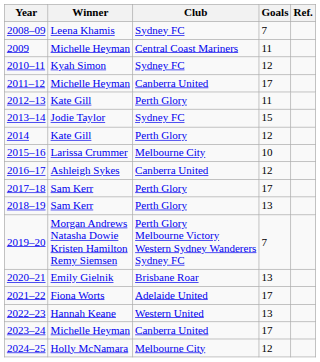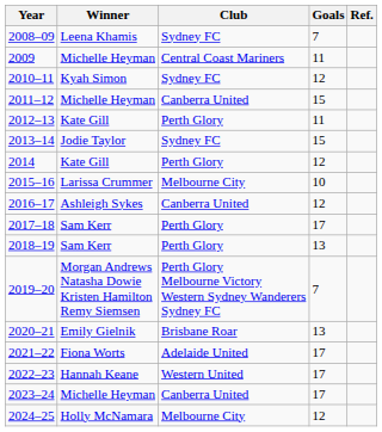 <table class="wikitable">
 <tr>
 <th>Year</th>
 <th>Winner</th>
 <th>Club</th>
 <th>Goals</th>
 <th>Ref.</th>
 </tr>
 <tr>
 <td><a href='#'>2008–09</a></td>
 <td><a href='#'>Leena Khamis</a></td>
 <td><a href='#'>Sydney FC</a></td>
 <td>7</td>
 <td></td>
 </tr>
 <tr>
 <td><a href='#'>2009</a></td>
 <td><a href='#'>Michelle Heyman</a></td>
 <td><a href='#'>Central Coast Mariners</a></td>
 <td>11</td>
 <td></td>
 </tr>
 <tr>
 <td><a href='#'>2010–11</a></td>
 <td><a href='#'>Kyah Simon</a></td>
 <td><a href='#'>Sydney FC</a></td>
 <td>12</td>
 <td></td>
 </tr>
 <tr>
 <td><a href='#'>2011–12</a></td>
 <td><a href='#'>Michelle Heyman</a></td>
 <td><a href='#'>Canberra United</a></td>
-<td>17</td>
+<td>15</td>
 <td></td>
 </tr>
 <tr>
 <td><a href='#'>2012–13</a></td>
 <td><a href='#'>Kate Gill</a></td>
 <td><a href='#'>Perth Glory</a></td>
 <td>11</td>
 <td></td>
 </tr>
 <tr>
 <td><a href='#'>2013–14</a></td>
 <td><a href='#'>Jodie Taylor</a></td>
 <td><a href='#'>Sydney FC</a></td>
 <td>15</td>
 <td></td>
 </tr>
 <tr>
 <td><a href='#'>2014</a></td>
 <td><a href='#'>Kate Gill</a></td>
 <td><a href='#'>Perth Glory</a></td>
 <td>12</td>
 <td></td>
 </tr>
 <tr>
 <td><a href='#'>2015–16</a></td>
 <td><a href='#'>Larissa Crummer</a></td>
 <td><a href='#'>Melbourne City</a></td>
 <td>10</td>
 <td></td>
 </tr>
 <tr>
 <td><a href='#'>2016–17</a></td>
 <td><a href='#'>Ashleigh Sykes</a></td>
 <td><a href='#'>Canberra United</a></td>
 <td>12</td>
 <td></td>
 </tr>
 <tr>
 <td><a href='#'>2017–18</a></td>
 <td><a href='#'>Sam Kerr</a></td>
 <td><a href='#'>Perth Glory</a></td>
 <td>17</td>
 <td></td>
 </tr>
 <tr>
 <td><a href='#'>2018–19</a></td>
 <td><a href='#'>Sam Kerr</a></td>
 <td><a href='#'>Perth Glory</a></td>
 <td>13</td>
 <td></td>
 </tr>
 <tr>
 <td><a href='#'>2019–20</a></td>
 <td><a href='#'>Morgan Andrews</a><br><a href='#'>Natasha Dowie</a><br><a href='#'>Kristen Hamilton</a><br><a href='#'>Remy Siemsen</a></td>
 <td><a href='#'>Perth Glory</a><br><a href='#'>Melbourne Victory</a><br><a href='#'>Western Sydney Wanderers</a><br><a href='#'>Sydney FC</a></td>
 <td>7</td>
 <td></td>
 </tr>
 <tr>
 <td><a href='#'>2020–21</a></td>
 <td><a href='#'>Emily Gielnik</a></td>
 <td><a href='#'>Brisbane Roar</a></td>
 <td>13</td>
 <td></td>
 </tr>
 <tr>
 <td><a href='#'>2021–22</a></td>
 <td><a href='#'>Fiona Worts</a></td>
 <td><a href='#'>Adelaide United</a></td>
 <td>17</td>
 <td></td>
 </tr>
 <tr>
 <td><a href='#'>2022–23</a></td>
 <td><a href='#'>Hannah Keane</a></td>
 <td><a href='#'>Western United</a></td>
-<td>13</td>
+<td>17</td>
 <td></td>
 </tr>
 <tr>
 <td><a href='#'>2023–24</a></td>
 <td><a href='#'>Michelle Heyman</a></td>
 <td><a href='#'>Canberra United</a></td>
 <td>17</td>
 <td></td>
 </tr>
 <tr>
 <td><a href='#'>2024–25</a></td>
 <td><a href='#'>Holly McNamara</a></td>
 <td><a href='#'>Melbourne City</a></td>
 <td>12</td>
 <td></td>
 </tr>
 </table>
